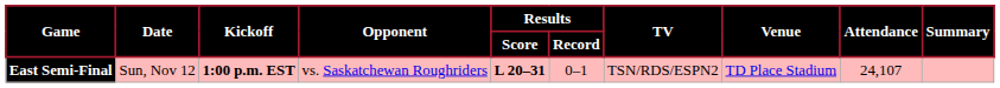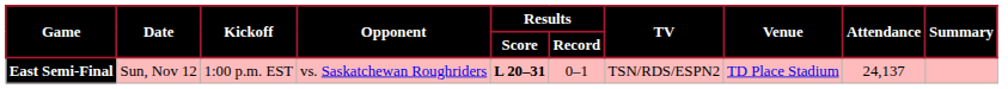 <table class="wikitable" style="font-size: 95%;">
 <tr>
 <th scope="col" style="background:#000000;color:#FFFFFF;border:2px solid #A6192E;" rowspan=2>Game</th>
 <th scope="col" style="background:#000000;color:#FFFFFF;border:2px solid #A6192E;" rowspan=2>Date</th>
 <th scope="col" style="background:#000000;color:#FFFFFF;border:2px solid #A6192E;" rowspan=2>Kickoff</th>
 <th scope="col" style="background:#000000;color:#FFFFFF;border:2px solid #A6192E;" rowspan=2>Opponent</th>
 <th scope="col" style="background:#000000;color:#FFFFFF;border:2px solid #A6192E;" colspan=2>Results</th>
 <th scope="col" style="background:#000000;color:#FFFFFF;border:2px solid #A6192E;" rowspan=2>TV</th>
 <th scope="col" style="background:#000000;color:#FFFFFF;border:2px solid #A6192E;" rowspan=2>Venue</th>
 <th scope="col" style="background:#000000;color:#FFFFFF;border:2px solid #A6192E;" rowspan=2>Attendance</th>
 <th scope="col" style="background:#000000;color:#FFFFFF;border:2px solid #A6192E;" rowspan=2>Summary</th>
 </tr>
 <tr>
 <th scope="col" style="background:#000000;color:#FFFFFF;border:2px solid #A6192E;">Score</th>
 <th scope="col" style="background:#000000;color:#FFFFFF;border:2px solid #A6192E;">Record</th>
 </tr>
 <tr align="center" bgcolor="#ffbbbb">
 <th style="text-align:center; background:black;color:white;">East Semi-Final</th>
 <td align="center">Sun, Nov 12</td>
-<td align="center"><strong>1:00 p.m. EST</strong></td>
+<td align="center">1:00 p.m. EST</td>
 <td align="center">vs. <a href='#'>Saskatchewan Roughriders</a></td>
 <td align="center"><strong>L 20–31</strong></td>
 <td align="center">0–1</td>
 <td align="center">TSN/RDS/ESPN2</td>
 <td align="center"><a href='#'>TD Place Stadium</a></td>
-<td align="center">24,107</td>
+<td align="center">24,137</td>
 <td align="center"></td>
 </tr>
 </table>
